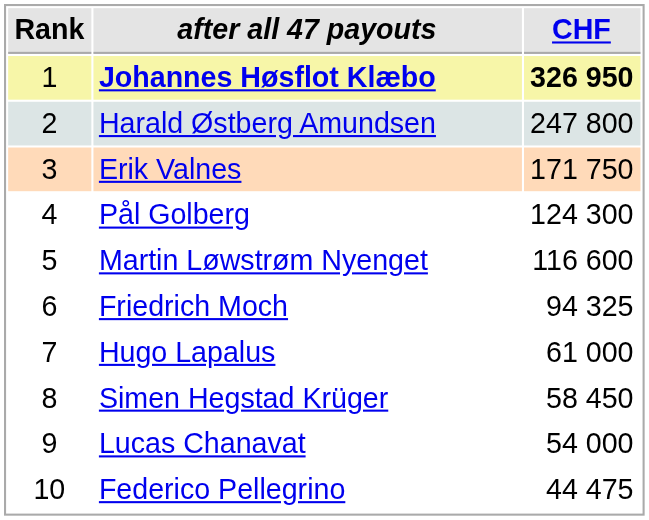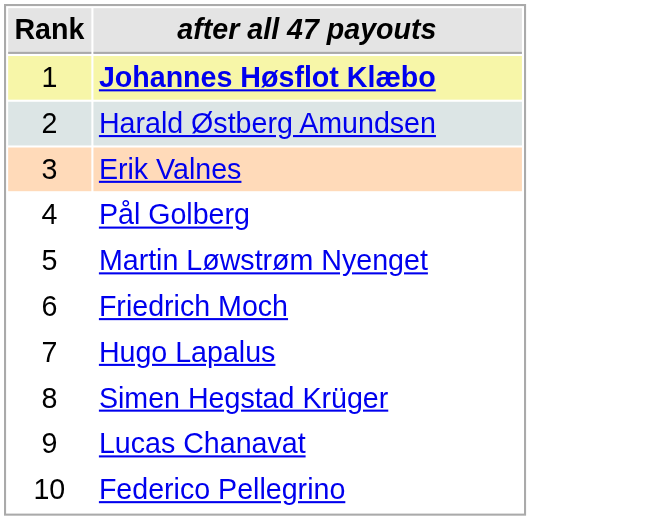 <table cellspacing="1" cellpadding="3" style="border:1px solid #AAAAAA;font-size:86%">
 <tr style="background-color: #E4E4E4;">
 <th style="border-bottom:1px solid #AAAAAA; width: 10px;">Rank</th>
 <th style="border-bottom:1px solid #AAAAAA; width: 200px;"><em>after all 47 payouts</em></th>
-<th style="border-bottom:1px solid #AAAAAA; width: 50px;"><a href='#'>CHF</a></th>
 </tr>
 <tr style="background:#f7f6a8;">
 <td align=center>1</td>
 <td> <strong><a href='#'>Johannes Høsflot Klæbo</a></strong></td>
-<td align=right><strong>326 950</strong></td>
 </tr>
 <tr style="background:#dce5e5;">
 <td align=center>2</td>
 <td> <a href='#'>Harald Østberg Amundsen</a></td>
-<td align=right>247 800</td>
 </tr>
 <tr style="background:#ffdab9;">
 <td align=center>3</td>
 <td> <a href='#'>Erik Valnes</a></td>
-<td align=right>171 750</td>
 </tr>
 <tr>
 <td align=center>4</td>
 <td> <a href='#'>Pål Golberg</a></td>
-<td align=right>124 300</td>
 </tr>
 <tr>
 <td align=center>5</td>
 <td> <a href='#'>Martin Løwstrøm Nyenget</a></td>
-<td align=right>116 600</td>
 </tr>
 <tr>
 <td align=center>6</td>
 <td> <a href='#'>Friedrich Moch</a></td>
-<td align=right>94 325</td>
 </tr>
 <tr>
 <td align=center>7</td>
 <td> <a href='#'>Hugo Lapalus</a></td>
-<td align=right>61 000</td>
 </tr>
 <tr>
 <td align=center>8</td>
 <td> <a href='#'>Simen Hegstad Krüger</a></td>
-<td align=right>58 450</td>
 </tr>
 <tr>
 <td align=center>9</td>
 <td> <a href='#'>Lucas Chanavat</a></td>
-<td align=right>54 000</td>
 </tr>
 <tr>
 <td align=center>10</td>
 <td> <a href='#'>Federico Pellegrino</a></td>
-<td align=right>44 475</td>
 </tr>
 </table>
